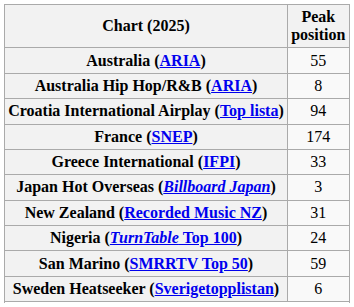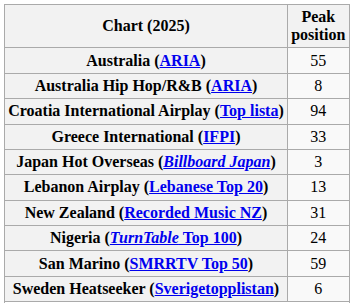 <table class="wikitable sortable plainrowheaders" style="text-align:center">
 <tr>
 <th scope="col">Chart (2025)</th>
 <th scope="col">Peak<br>position</th>
 </tr>
 <tr>
 <th scope="row">Australia (<a href='#'>ARIA</a>)</th>
 <td>55</td>
 </tr>
 <tr>
 <th scope="row">Australia Hip Hop/R&B (<a href='#'>ARIA</a>)</th>
 <td>8</td>
 </tr>
 <tr>
 </tr>
 <tr>
 <th scope="row">Croatia International Airplay (<a href='#'>Top lista</a>)</th>
 <td>94</td>
 </tr>
 <tr>
-<th scope="row">France (<a href='#'>SNEP</a>)</th>
-<td>174</td>
-</tr>
-<tr>
 </tr>
 <tr>
 <th scope="row">Greece International (<a href='#'>IFPI</a>)</th>
 <td>33</td>
 </tr>
 <tr>
 <th scope="row">Japan Hot Overseas (<em><a href='#'>Billboard Japan</a></em>)</th>
 <td>3</td>
+</tr>
+<tr>
+<th scope="row">Lebanon Airplay (<a href='#'>Lebanese Top 20</a>)</th>
+<td>13</td>
 </tr>
 <tr>
 <th scope="row">New Zealand (<a href='#'>Recorded Music NZ</a>)</th>
 <td>31</td>
 </tr>
 <tr>
 <th scope="row">Nigeria (<a href='#'><em>TurnTable</em> Top 100</a>)</th>
 <td>24</td>
 </tr>
 <tr>
 <th scope="row">San Marino (<a href='#'>SMRRTV Top 50</a>)</th>
 <td>59</td>
 </tr>
 <tr>
 <th scope="row">Sweden Heatseeker (<a href='#'>Sverigetopplistan</a>)</th>
 <td>6</td>
 </tr>
 <tr>
 </tr>
 <tr>
 </tr>
 <tr>
 </tr>
 <tr>
 </tr>
 <tr>
 </tr>
 <tr>
 </tr>
 <tr>
 </tr>
 </table>
